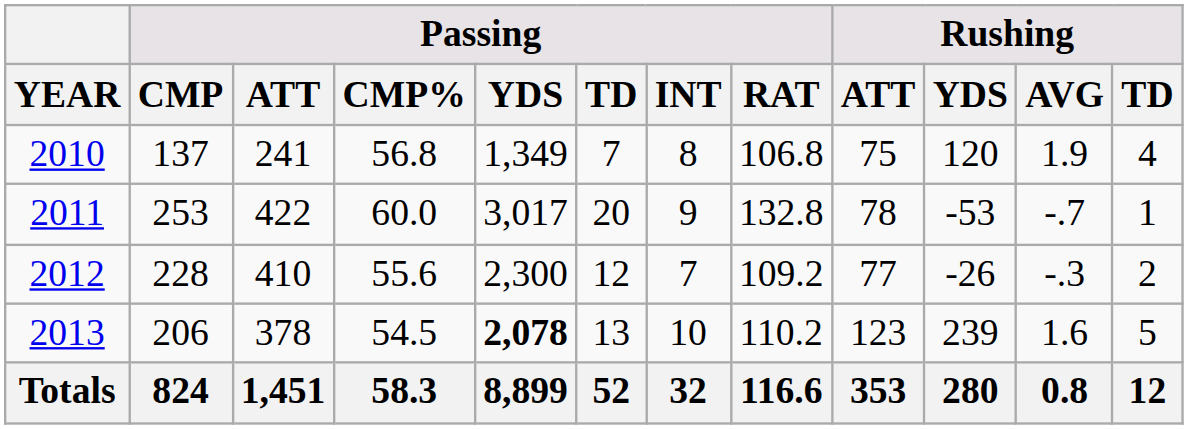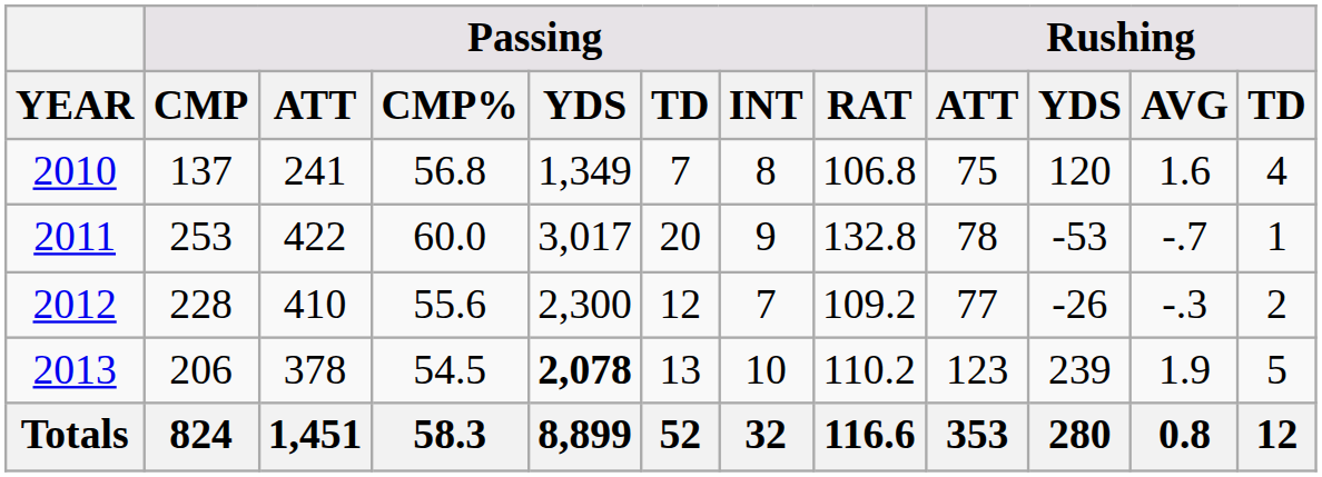 <table class=wikitable style="text-align:center">
 <tr>
 <th></th>
 <th colspan="7" style="background:#e7e3e7;">Passing</th>
 <th colspan="4" style="background:#e7e3e7;">Rushing</th>
 </tr>
 <tr>
 <th>YEAR</th>
 <th>CMP</th>
 <th>ATT</th>
 <th>CMP%</th>
 <th>YDS</th>
 <th>TD</th>
 <th>INT</th>
 <th>RAT</th>
 <th>ATT</th>
 <th>YDS</th>
 <th>AVG</th>
 <th>TD</th>
 </tr>
 <tr>
 <td><a href='#'>2010</a></td>
 <td>137</td>
 <td>241</td>
 <td>56.8</td>
 <td>1,349</td>
 <td>7</td>
 <td>8</td>
 <td>106.8</td>
 <td>75</td>
 <td>120</td>
-<td>1.9</td>
+<td>1.6</td>
 <td>4</td>
 </tr>
 <tr>
 <td><a href='#'>2011</a></td>
 <td>253</td>
 <td>422</td>
 <td>60.0</td>
 <td>3,017</td>
 <td>20</td>
 <td>9</td>
 <td>132.8</td>
 <td>78</td>
 <td>-53</td>
 <td>-.7</td>
 <td>1</td>
 </tr>
 <tr>
 <td><a href='#'>2012</a></td>
 <td>228</td>
 <td>410</td>
 <td>55.6</td>
 <td>2,300</td>
 <td>12</td>
 <td>7</td>
 <td>109.2</td>
 <td>77</td>
 <td>-26</td>
 <td>-.3</td>
 <td>2</td>
 </tr>
 <tr>
 <td><a href='#'>2013</a></td>
 <td>206</td>
 <td>378</td>
 <td>54.5</td>
 <td><strong>2,078</strong></td>
 <td>13</td>
 <td>10</td>
 <td>110.2</td>
 <td>123</td>
 <td>239</td>
-<td>1.6</td>
+<td>1.9</td>
 <td>5</td>
 </tr>
 <tr>
 <th>Totals</th>
 <th>824</th>
 <th>1,451</th>
 <th>58.3</th>
 <th>8,899</th>
 <th>52</th>
 <th>32</th>
 <th>116.6</th>
 <th>353</th>
 <th>280</th>
 <th>0.8</th>
 <th>12</th>
 </tr>
 </table>
